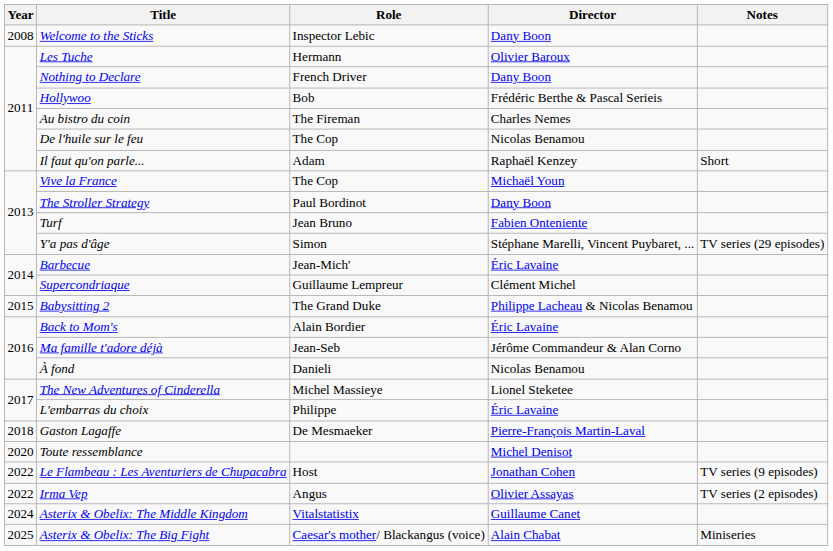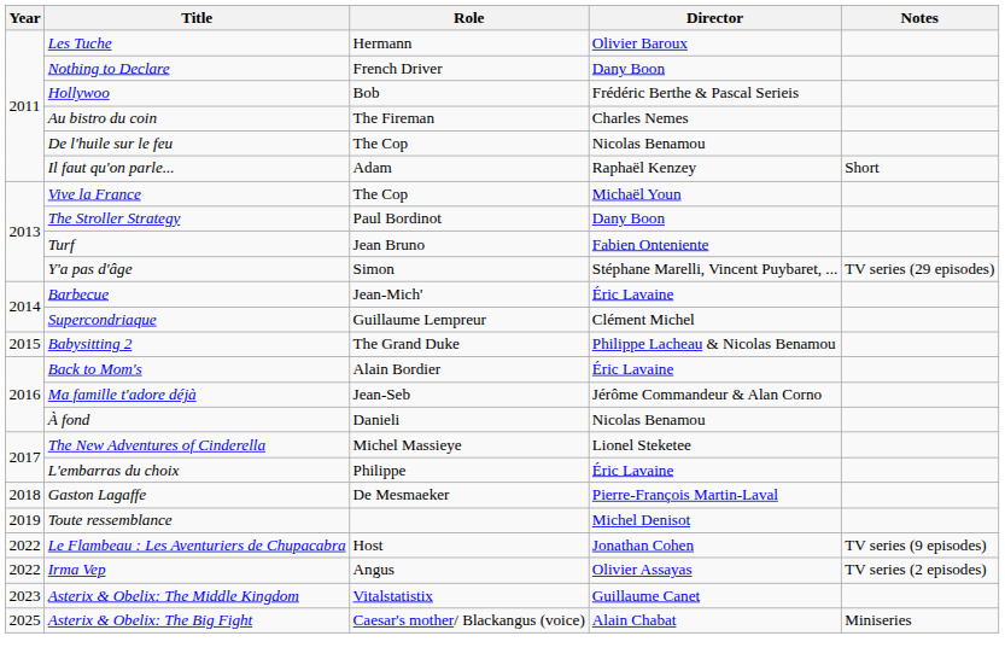 <table class="wikitable sortable">
 <tr>
 <th>Year</th>
 <th>Title</th>
 <th>Role</th>
 <th>Director</th>
 <th class="unsortable">Notes</th>
-</tr>
-<tr>
-<td>2008</td>
-<td><em><a href='#'>Welcome to the Sticks</a></em></td>
-<td>Inspector Lebic</td>
-<td><a href='#'>Dany Boon</a></td>
-<td></td>
 </tr>
 <tr>
 <td rowspan=6>2011</td>
 <td><em><a href='#'>Les Tuche</a></em></td>
 <td>Hermann</td>
 <td><a href='#'>Olivier Baroux</a></td>
 <td></td>
 </tr>
 <tr>
 <td><em><a href='#'>Nothing to Declare</a></em></td>
 <td>French Driver</td>
 <td><a href='#'>Dany Boon</a></td>
 <td></td>
 </tr>
 <tr>
 <td><em><a href='#'>Hollywoo</a></em></td>
 <td>Bob</td>
 <td>Frédéric Berthe & Pascal Serieis</td>
 <td></td>
 </tr>
 <tr>
 <td><em>Au bistro du coin</em></td>
 <td>The Fireman</td>
 <td>Charles Nemes</td>
 <td></td>
 </tr>
 <tr>
 <td><em>De l'huile sur le feu</em></td>
 <td>The Cop</td>
 <td>Nicolas Benamou</td>
 <td></td>
 </tr>
 <tr>
 <td><em>Il faut qu'on parle...</em></td>
 <td>Adam</td>
 <td>Raphaël Kenzey</td>
 <td>Short</td>
 </tr>
 <tr>
 <td rowspan=4>2013</td>
 <td><em><a href='#'>Vive la France</a></em></td>
 <td>The Cop</td>
 <td><a href='#'>Michaël Youn</a></td>
 <td></td>
 </tr>
 <tr>
 <td><em><a href='#'>The Stroller Strategy</a></em></td>
 <td>Paul Bordinot</td>
 <td><a href='#'>Dany Boon</a></td>
 <td></td>
 </tr>
 <tr>
 <td><em>Turf</em></td>
 <td>Jean Bruno</td>
 <td><a href='#'>Fabien Onteniente</a></td>
 <td></td>
 </tr>
 <tr>
 <td><em>Y'a pas d'âge</em></td>
 <td>Simon</td>
 <td>Stéphane Marelli, Vincent Puybaret, ...</td>
 <td>TV series (29 episodes)</td>
 </tr>
 <tr>
 <td rowspan=2>2014</td>
 <td><em><a href='#'>Barbecue</a></em></td>
 <td>Jean-Mich'</td>
 <td><a href='#'>Éric Lavaine</a></td>
 <td></td>
 </tr>
 <tr>
 <td><em><a href='#'>Supercondriaque</a></em></td>
 <td>Guillaume Lempreur</td>
 <td>Clément Michel</td>
 <td></td>
 </tr>
 <tr>
 <td>2015</td>
 <td><em><a href='#'>Babysitting 2</a></em></td>
 <td>The Grand Duke</td>
 <td><a href='#'>Philippe Lacheau</a> & Nicolas Benamou</td>
 <td></td>
 </tr>
 <tr>
 <td rowspan=3>2016</td>
 <td><em><a href='#'>Back to Mom's</a></em></td>
 <td>Alain Bordier</td>
 <td><a href='#'>Éric Lavaine</a></td>
 <td></td>
 </tr>
 <tr>
 <td><em><a href='#'>Ma famille t'adore déjà</a></em></td>
 <td>Jean-Seb</td>
 <td>Jérôme Commandeur & Alan Corno</td>
 <td></td>
 </tr>
 <tr>
 <td><em>À fond</em></td>
 <td>Danieli</td>
 <td>Nicolas Benamou</td>
 <td></td>
 </tr>
 <tr>
 <td rowspan=2>2017</td>
 <td><em><a href='#'>The New Adventures of Cinderella</a></em></td>
 <td>Michel Massieye</td>
 <td>Lionel Steketee</td>
 <td></td>
 </tr>
 <tr>
 <td><em>L'embarras du choix</em></td>
 <td>Philippe</td>
 <td><a href='#'>Éric Lavaine</a></td>
 <td></td>
 </tr>
 <tr>
 <td>2018</td>
 <td><em>Gaston Lagaffe</em></td>
 <td>De Mesmaeker</td>
 <td><a href='#'>Pierre-François Martin-Laval</a></td>
 <td></td>
 </tr>
 <tr>
-<td>2020</td>
+<td>2019</td>
 <td><em>Toute ressemblance</em></td>
 <td></td>
 <td><a href='#'>Michel Denisot</a></td>
 <td></td>
 </tr>
 <tr>
 <td>2022</td>
 <td><em><a href='#'>Le Flambeau : Les Aventuriers de Chupacabra</a></em></td>
 <td>Host</td>
 <td><a href='#'>Jonathan Cohen</a></td>
 <td>TV series (9 episodes)</td>
 </tr>
 <tr>
 <td>2022</td>
 <td><em><a href='#'>Irma Vep</a></em></td>
 <td>Angus</td>
 <td><a href='#'>Olivier Assayas</a></td>
 <td>TV series (2 episodes)</td>
 </tr>
 <tr>
-<td>2024</td>
+<td>2023</td>
 <td><em><a href='#'>Asterix & Obelix: The Middle Kingdom</a></em></td>
 <td><a href='#'>Vitalstatistix</a></td>
 <td><a href='#'>Guillaume Canet</a></td>
 <td></td>
 </tr>
 <tr>
 <td>2025</td>
 <td><em><a href='#'>Asterix & Obelix: The Big Fight</a></em></td>
 <td><a href='#'>Caesar's mother</a>/ Blackangus (voice)</td>
 <td><a href='#'>Alain Chabat</a></td>
 <td>Miniseries</td>
 </tr>
 </table>
